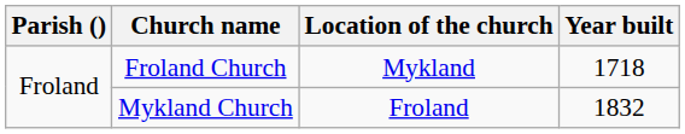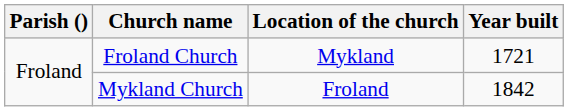 <table class="wikitable" style="text-align:center">
 <tr>
 <th>Parish ()</th>
 <th>Church name</th>
 <th>Location of the church</th>
 <th>Year built</th>
 </tr>
 <tr>
 <td rowspan="2">Froland</td>
 <td><a href='#'>Froland Church</a></td>
 <td><a href='#'>Mykland</a></td>
-<td>1718</td>
+<td>1721</td>
 </tr>
 <tr>
 <td><a href='#'>Mykland Church</a></td>
 <td><a href='#'>Froland</a></td>
-<td>1832</td>
+<td>1842</td>
 </tr>
 </table>
